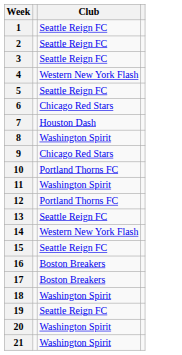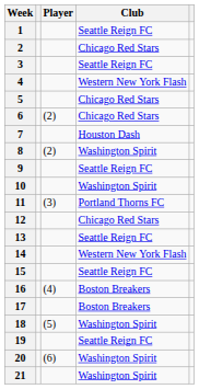 <table class="wikitable sortable">
 <tr>
 <th scope="col">Week</th>
 <th scope="col"></th>
+<th scope="col">Player</th>
 <th scope="col">Club</th>
 <th scope="col"></th>
 </tr>
 <tr>
 <th scope="row">1</th>
+<td></td>
 <td></td>
 <td><a href='#'>Seattle Reign FC</a></td>
 <td></td>
 </tr>
 <tr>
 <th scope="row">2</th>
 <td></td>
-<td><a href='#'>Seattle Reign FC</a></td>
+<td></td>
+<td><a href='#'>Chicago Red Stars</a></td>
 <td></td>
 </tr>
 <tr>
 <th scope="row">3</th>
+<td></td>
 <td></td>
 <td><a href='#'>Seattle Reign FC</a></td>
 <td></td>
 </tr>
 <tr>
 <th scope="row">4</th>
 <td></td>
+<td></td>
 <td><a href='#'>Western New York Flash</a></td>
 <td></td>
 </tr>
 <tr>
 <th scope="row">5</th>
 <td></td>
-<td><a href='#'>Seattle Reign FC</a></td>
+<td></td>
+<td><a href='#'>Chicago Red Stars</a></td>
 <td></td>
 </tr>
 <tr>
 <th scope="row">6</th>
 <td></td>
+<td> (2)</td>
 <td><a href='#'>Chicago Red Stars</a></td>
 <td></td>
 </tr>
 <tr>
 <th scope="row">7</th>
+<td></td>
 <td></td>
 <td><a href='#'>Houston Dash</a></td>
 <td></td>
 </tr>
 <tr>
 <th scope="row">8</th>
 <td></td>
+<td> (2)</td>
 <td><a href='#'>Washington Spirit</a></td>
 <td></td>
 </tr>
 <tr>
 <th scope="row">9</th>
 <td></td>
-<td><a href='#'>Chicago Red Stars</a></td>
+<td></td>
+<td><a href='#'>Seattle Reign FC</a></td>
 <td></td>
 </tr>
 <tr>
 <th scope="row">10</th>
 <td></td>
-<td><a href='#'>Portland Thorns FC</a></td>
+<td></td>
+<td><a href='#'>Washington Spirit</a></td>
 <td></td>
 </tr>
 <tr>
 <th scope="row">11</th>
 <td></td>
-<td><a href='#'>Washington Spirit</a></td>
+<td> (3)</td>
+<td><a href='#'>Portland Thorns FC</a></td>
 <td></td>
 </tr>
 <tr>
 <th scope="row">12</th>
 <td></td>
-<td><a href='#'>Portland Thorns FC</a></td>
+<td></td>
+<td><a href='#'>Chicago Red Stars</a></td>
 <td></td>
 </tr>
 <tr>
 <th scope="row">13</th>
+<td></td>
 <td></td>
 <td><a href='#'>Seattle Reign FC</a></td>
 <td></td>
 </tr>
 <tr>
 <th scope="row">14</th>
 <td></td>
+<td></td>
 <td><a href='#'>Western New York Flash</a></td>
 <td></td>
 </tr>
 <tr>
 <th scope="row">15</th>
+<td></td>
 <td></td>
 <td><a href='#'>Seattle Reign FC</a></td>
 <td></td>
 </tr>
 <tr>
 <th scope="row">16</th>
 <td></td>
+<td> (4)</td>
 <td><a href='#'>Boston Breakers</a></td>
 <td></td>
 </tr>
 <tr>
 <th scope="row">17</th>
+<td></td>
 <td></td>
 <td><a href='#'>Boston Breakers</a></td>
 <td></td>
 </tr>
 <tr>
 <th scope="row">18</th>
 <td></td>
+<td> (5)</td>
 <td><a href='#'>Washington Spirit</a></td>
 <td></td>
 </tr>
 <tr>
 <th scope="row">19</th>
+<td></td>
 <td></td>
 <td><a href='#'>Seattle Reign FC</a></td>
 <td></td>
 </tr>
 <tr>
 <th scope="row">20</th>
 <td></td>
+<td> (6)</td>
 <td><a href='#'>Washington Spirit</a></td>
 <td></td>
 </tr>
 <tr>
 <th scope="row">21</th>
 <td></td>
+<td></td>
 <td><a href='#'>Washington Spirit</a></td>
 <td></td>
 </tr>
 </table>
